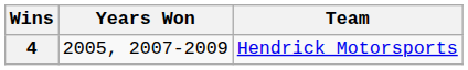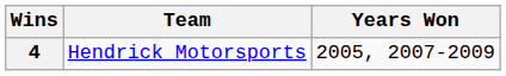 <table class="wikitable" style="font-size: 95%;">
 <tr>
 <th>Wins</th>
+<th>Team</th>
 <th>Years Won</th>
-<th>Team</th>
 </tr>
 <tr>
 <th>4</th>
+<td><a href='#'>Hendrick Motorsports</a></td>
 <td>2005, 2007-2009</td>
-<td><a href='#'>Hendrick Motorsports</a></td>
 </tr>
 </table>
